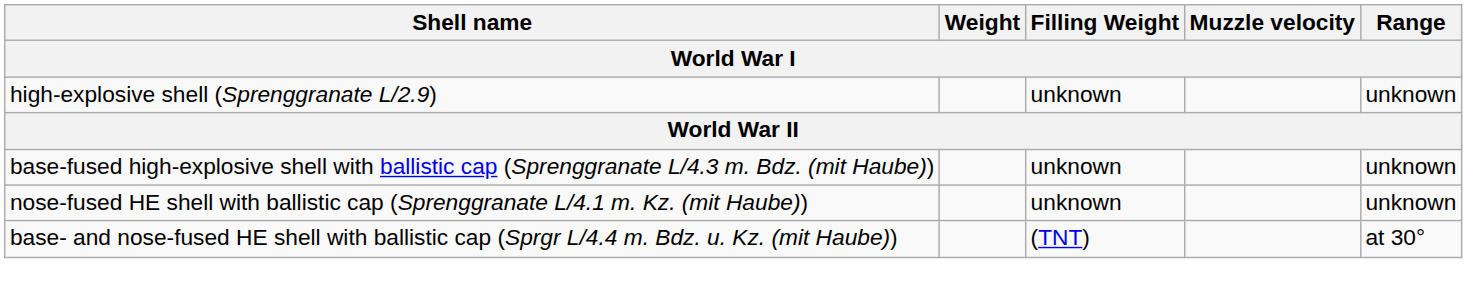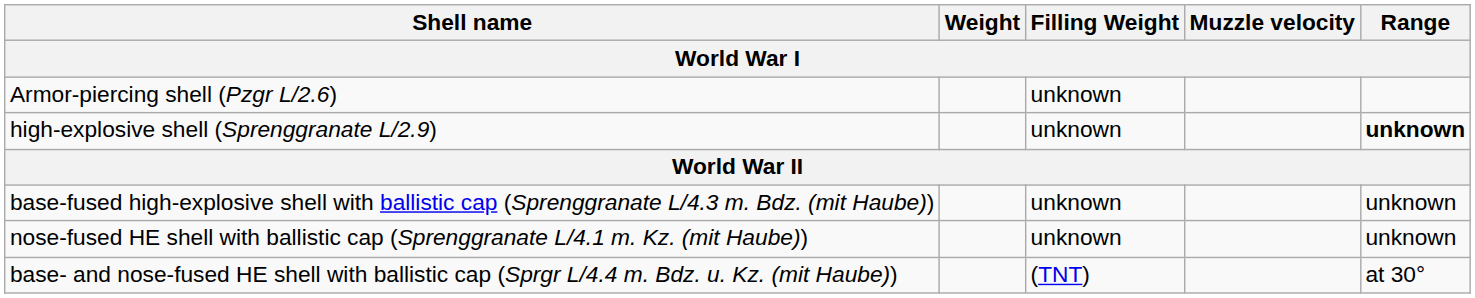 <table class="wikitable" style="margin-right: 0;">
 <tr>
 <th>Shell name</th>
 <th>Weight</th>
 <th>Filling Weight</th>
 <th>Muzzle velocity</th>
 <th>Range</th>
 </tr>
 <tr>
 <th colspan="5">World War I</th>
 </tr>
 <tr>
+<td>Armor-piercing shell (<em>Pzgr L/2.6</em>)</td>
+<td></td>
+<td>unknown</td>
+<td></td>
+<td></td>
+</tr>
+<tr>
 <td>high-explosive shell (<em>Sprenggranate L/2.9</em>)</td>
 <td></td>
 <td>unknown</td>
 <td></td>
-<td>unknown</td>
+<td><strong>unknown</strong></td>
 </tr>
 <tr>
 <th colspan="5">World War II</th>
 </tr>
 <tr>
 <td>base-fused high-explosive shell with <a href='#'>ballistic cap</a> (<em>Sprenggranate L/4.3 m. Bdz. (mit Haube)</em>)</td>
 <td></td>
 <td>unknown</td>
 <td></td>
 <td>unknown</td>
 </tr>
 <tr>
 <td>nose-fused HE shell with ballistic cap (<em>Sprenggranate L/4.1 m. Kz. (mit Haube)</em>)</td>
 <td></td>
 <td>unknown</td>
 <td></td>
 <td>unknown</td>
 </tr>
 <tr>
 <td>base- and nose-fused HE shell with ballistic cap (<em>Sprgr L/4.4 m. Bdz. u. Kz. (mit Haube)</em>)</td>
 <td></td>
 <td> (<a href='#'>TNT</a>)</td>
 <td></td>
 <td> at 30°</td>
 </tr>
 </table>
